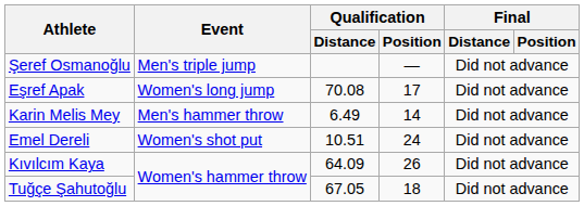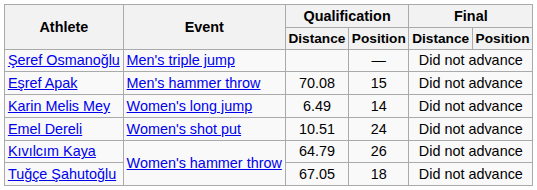 <table class=wikitable style="font-size:90%">
 <tr>
 <th rowspan="2">Athlete</th>
 <th rowspan="2">Event</th>
 <th colspan="2">Qualification</th>
 <th colspan="2">Final</th>
 </tr>
 <tr style="font-size:95%">
 <th>Distance</th>
 <th>Position</th>
 <th>Distance</th>
 <th>Position</th>
 </tr>
 <tr align=center>
 <td align=left><a href='#'>Şeref Osmanoğlu</a></td>
 <td align=left><a href='#'>Men's triple jump</a></td>
 <td></td>
 <td>—</td>
 <td colspan=2>Did not advance</td>
 </tr>
 <tr align=center>
 <td align=left><a href='#'>Eşref Apak</a></td>
-<td align=left><a href='#'>Women's long jump</a></td>
+<td align=left><a href='#'>Men's hammer throw</a></td>
 <td>70.08</td>
-<td>17</td>
+<td>15</td>
 <td colspan=2>Did not advance</td>
 </tr>
 <tr align=center>
 <td align=left><a href='#'>Karin Melis Mey</a></td>
-<td align=left><a href='#'>Men's hammer throw</a></td>
+<td align=left><a href='#'>Women's long jump</a></td>
 <td>6.49</td>
 <td>14</td>
 <td colspan=2>Did not advance</td>
 </tr>
 <tr align=center>
 <td align=left><a href='#'>Emel Dereli</a></td>
 <td align=left><a href='#'>Women's shot put</a></td>
 <td>10.51</td>
 <td>24</td>
 <td colspan=2>Did not advance</td>
 </tr>
 <tr align=center>
 <td align=left><a href='#'>Kıvılcım Kaya</a></td>
 <td align=left rowspan=2><a href='#'>Women's hammer throw</a></td>
-<td>64.09</td>
+<td>64.79</td>
 <td>26</td>
 <td colspan=2>Did not advance</td>
 </tr>
 <tr align=center>
 <td align=left><a href='#'>Tuğçe Şahutoğlu</a></td>
 <td>67.05</td>
 <td>18</td>
 <td colspan=2>Did not advance</td>
 </tr>
 </table>
